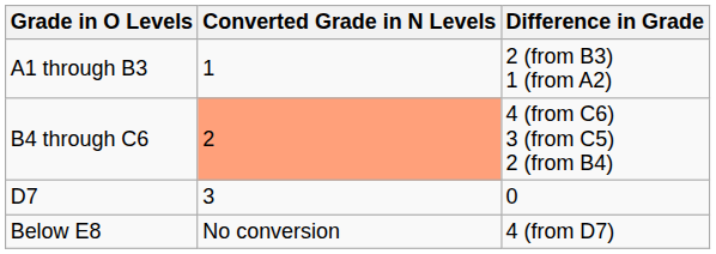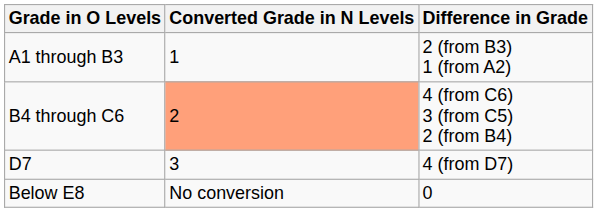 <table class="wikitable">
 <tr>
 <th>Grade in O Levels</th>
 <th>Converted Grade in N Levels</th>
 <th>Difference in Grade</th>
 </tr>
 <tr>
 <td>A1 through B3</td>
 <td>1</td>
 <td>2 (from B3)<br>1 (from A2)</td>
 </tr>
 <tr>
 <td>B4 through C6</td>
 <td style="background: lightsalmon;">2</td>
 <td>4 (from C6)<br>3 (from C5)<br>2 (from B4)</td>
 </tr>
 <tr>
 <td>D7</td>
 <td>3</td>
-<td>0</td>
+<td>4 (from D7)</td>
 </tr>
 <tr>
 <td>Below E8</td>
 <td>No conversion</td>
-<td>4 (from D7)</td>
+<td>0</td>
 </tr>
 </table>
